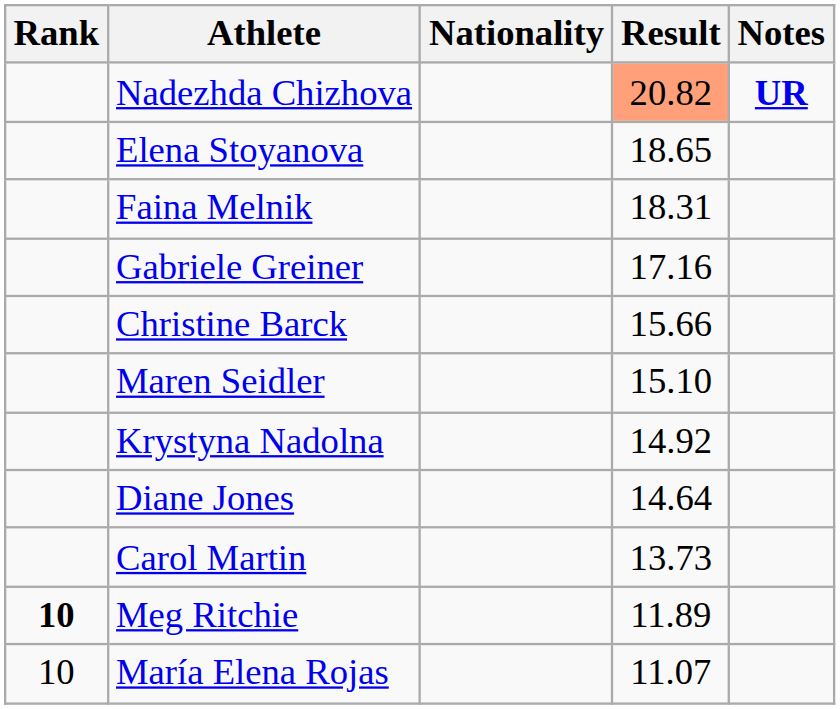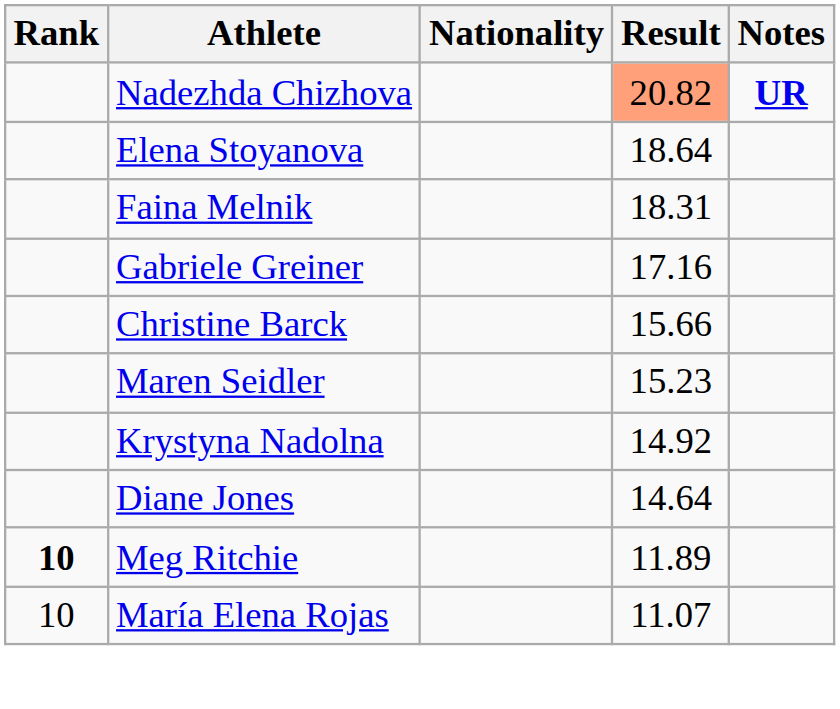 <table class="wikitable sortable" style="text-align:center">
 <tr>
 <th>Rank</th>
 <th>Athlete</th>
 <th>Nationality</th>
 <th>Result</th>
 <th>Notes</th>
 </tr>
 <tr>
 <td></td>
 <td align=left><a href='#'>Nadezhda Chizhova</a></td>
 <td align=left></td>
 <td style="background: lightsalmon;">20.82</td>
 <td><strong><a href='#'>UR</a></strong></td>
 </tr>
 <tr>
 <td></td>
 <td align=left><a href='#'>Elena Stoyanova</a></td>
 <td align=left></td>
-<td>18.65</td>
+<td>18.64</td>
 <td></td>
 </tr>
 <tr>
 <td></td>
 <td align=left><a href='#'>Faina Melnik</a></td>
 <td align=left></td>
 <td>18.31</td>
 <td></td>
 </tr>
 <tr>
 <td></td>
 <td align=left><a href='#'>Gabriele Greiner</a></td>
 <td align=left></td>
 <td>17.16</td>
 <td></td>
 </tr>
 <tr>
 <td></td>
 <td align=left><a href='#'>Christine Barck</a></td>
 <td align=left></td>
 <td>15.66</td>
 <td></td>
 </tr>
 <tr>
 <td></td>
 <td align=left><a href='#'>Maren Seidler</a></td>
 <td align=left></td>
-<td>15.10</td>
+<td>15.23</td>
 <td></td>
 </tr>
 <tr>
 <td></td>
 <td align=left><a href='#'>Krystyna Nadolna</a></td>
 <td align=left></td>
 <td>14.92</td>
 <td></td>
 </tr>
 <tr>
 <td></td>
 <td align=left><a href='#'>Diane Jones</a></td>
 <td align=left></td>
 <td>14.64</td>
 <td></td>
 </tr>
 <tr>
-<td></td>
-<td align=left><a href='#'>Carol Martin</a></td>
-<td align=left></td>
-<td>13.73</td>
-<td></td>
-</tr>
-<tr>
 <td><strong>10</strong></td>
 <td align=left><a href='#'>Meg Ritchie</a></td>
 <td align=left></td>
 <td>11.89</td>
 <td></td>
 </tr>
 <tr>
 <td>10</td>
 <td align=left><a href='#'>María Elena Rojas</a></td>
 <td align=left></td>
 <td>11.07</td>
 <td></td>
 </tr>
 </table>
